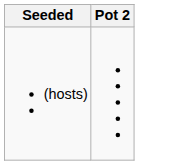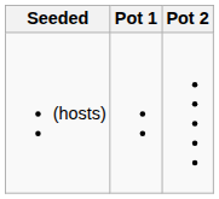 <table class="wikitable">
 <tr>
 <th rowspan=1>Seeded</th>
+<th rowspan=1>Pot 1</th>
 <th rowspan=1>Pot 2</th>
 </tr>
 <tr>
 <td><br><ul><li> (hosts)</li><li></li></ul></td>
+<td><br><ul><li></li><li></li></ul></td>
 <td><br><ul><li></li><li></li><li></li><li></li><li></li></ul></td>
 </tr>
 </table>
